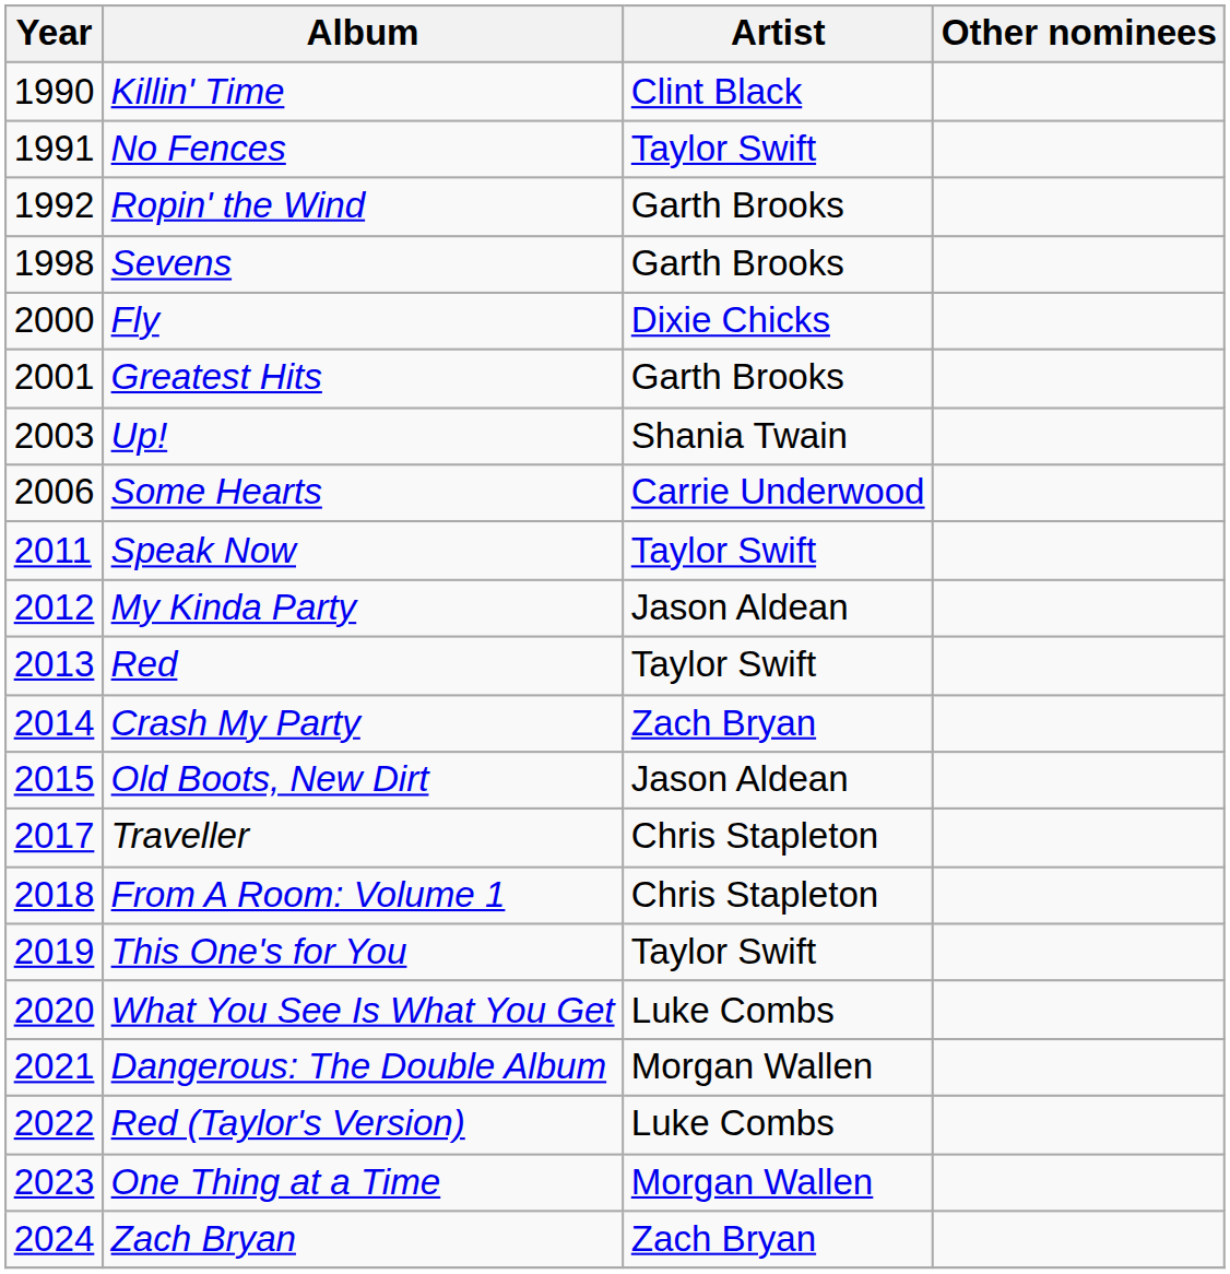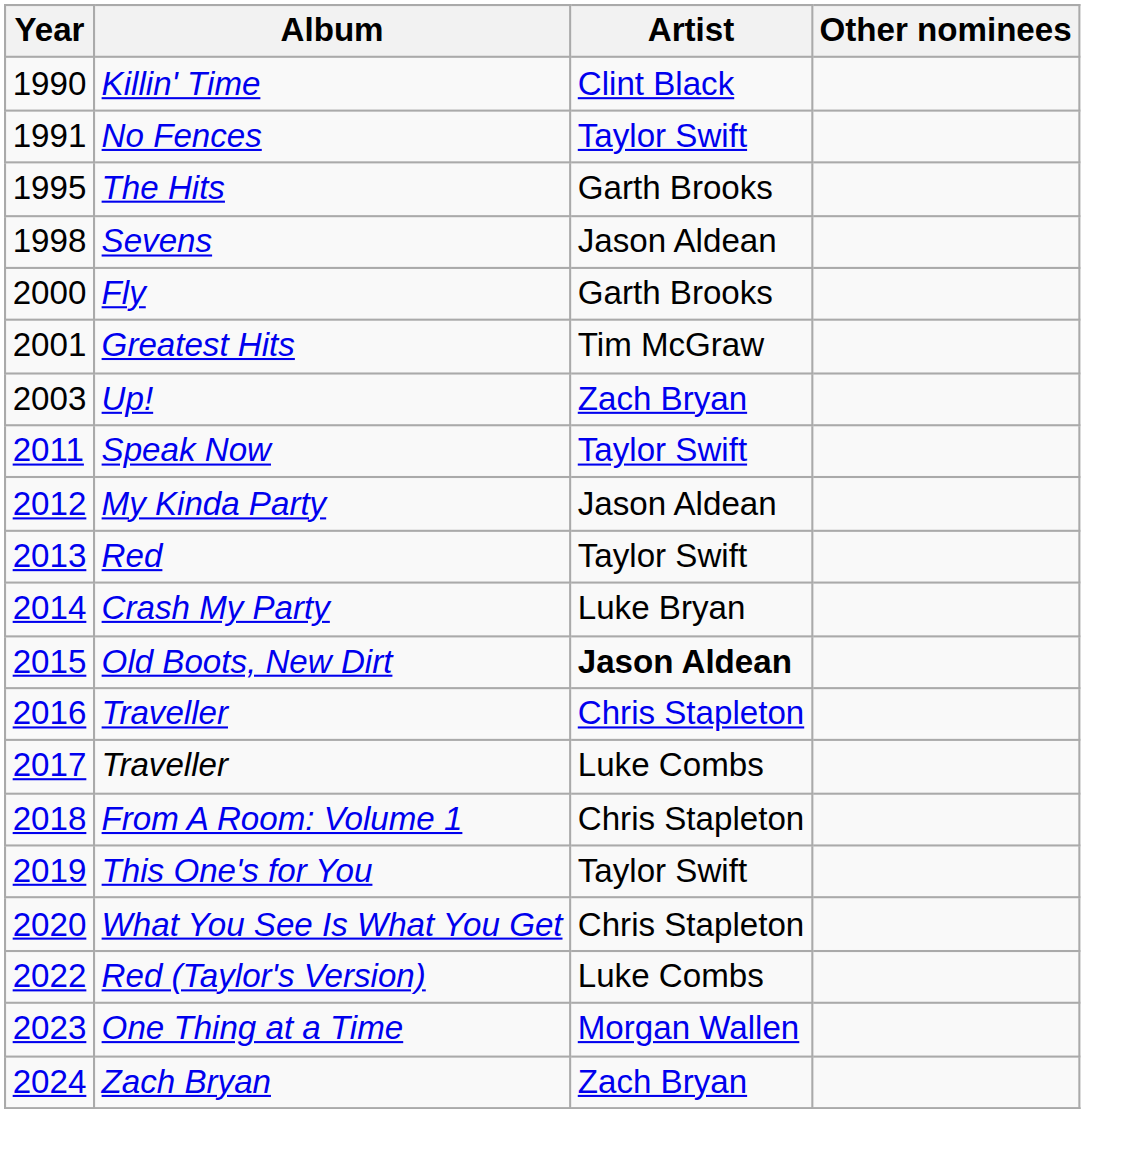 <table class="wikitable">
 <tr>
 <th>Year</th>
 <th>Album</th>
 <th>Artist</th>
 <th>Other nominees</th>
 </tr>
 <tr>
 <td>1990</td>
 <td><em><a href='#'>Killin' Time</a></em></td>
 <td><a href='#'>Clint Black</a></td>
 <td></td>
 </tr>
 <tr>
 <td>1991</td>
 <td><em><a href='#'>No Fences</a></em></td>
 <td><a href='#'>Taylor Swift</a></td>
 <td></td>
 </tr>
 <tr>
-<td>1992</td>
-<td><em><a href='#'>Ropin' the Wind</a></em></td>
+<td>1995</td>
+<td><em><a href='#'>The Hits</a></em></td>
 <td>Garth Brooks</td>
 <td></td>
 </tr>
 <tr>
 <td>1998</td>
 <td><em><a href='#'>Sevens</a></em></td>
-<td>Garth Brooks</td>
+<td>Jason Aldean</td>
 <td><br></td>
 </tr>
 <tr>
 <td>2000</td>
 <td><em><a href='#'>Fly</a></em></td>
-<td><a href='#'>Dixie Chicks</a></td>
+<td>Garth Brooks</td>
 <td><br></td>
 </tr>
 <tr>
 <td>2001</td>
 <td><em><a href='#'>Greatest Hits</a></em></td>
-<td>Garth Brooks</td>
+<td>Tim McGraw</td>
 <td><br></td>
 </tr>
 <tr>
 <td>2003</td>
 <td><em><a href='#'>Up!</a></em></td>
-<td>Shania Twain</td>
-<td><br></td>
-</tr>
-<tr>
-<td>2006</td>
-<td><em><a href='#'>Some Hearts</a></em></td>
-<td><a href='#'>Carrie Underwood</a></td>
+<td><a href='#'>Zach Bryan</a></td>
 <td><br></td>
 </tr>
 <tr>
 <td><a href='#'> 2011</a></td>
 <td><em><a href='#'>Speak Now</a></em></td>
 <td><a href='#'>Taylor Swift</a></td>
 <td><br></td>
 </tr>
 <tr>
 <td><a href='#'> 2012</a></td>
 <td><em><a href='#'>My Kinda Party</a></em></td>
 <td>Jason Aldean</td>
 <td><br></td>
 </tr>
 <tr>
 <td><a href='#'> 2013</a></td>
 <td><em><a href='#'>Red</a></em></td>
 <td>Taylor Swift</td>
 <td><br></td>
 </tr>
 <tr>
 <td><a href='#'> 2014</a></td>
 <td><em><a href='#'>Crash My Party</a></em></td>
-<td><a href='#'>Zach Bryan</a></td>
+<td>Luke Bryan</td>
 <td><br></td>
 </tr>
 <tr>
 <td><a href='#'> 2015</a></td>
 <td><em><a href='#'>Old Boots, New Dirt</a></em></td>
-<td>Jason Aldean</td>
+<td><strong>Jason Aldean</strong></td>
+<td><br></td>
+</tr>
+<tr>
+<td><a href='#'> 2016</a></td>
+<td><em><a href='#'>Traveller</a></em></td>
+<td><a href='#'>Chris Stapleton</a></td>
 <td><br></td>
 </tr>
 <tr>
 <td><a href='#'> 2017</a></td>
 <td><em>Traveller</em></td>
-<td>Chris Stapleton</td>
+<td>Luke Combs</td>
 <td><br></td>
 </tr>
 <tr>
 <td><a href='#'> 2018</a></td>
 <td><em><a href='#'>From A Room: Volume 1</a></em></td>
 <td>Chris Stapleton</td>
 <td><br></td>
 </tr>
 <tr>
 <td><a href='#'> 2019</a></td>
 <td><em><a href='#'>This One's for You</a></em></td>
 <td>Taylor Swift</td>
 <td><br></td>
 </tr>
 <tr>
 <td><a href='#'> 2020</a></td>
 <td><em><a href='#'>What You See Is What You Get</a></em></td>
-<td>Luke Combs</td>
-<td><br></td>
-</tr>
-<tr>
-<td><a href='#'> 2021</a></td>
-<td><em><a href='#'>Dangerous: The Double Album</a></em></td>
-<td>Morgan Wallen</td>
+<td>Chris Stapleton</td>
 <td><br></td>
 </tr>
 <tr>
 <td><a href='#'> 2022</a></td>
 <td><em><a href='#'>Red (Taylor's Version)</a></em></td>
 <td>Luke Combs</td>
 <td><br></td>
 </tr>
 <tr>
 <td><a href='#'> 2023</a></td>
 <td><em><a href='#'>One Thing at a Time</a></em></td>
 <td><a href='#'>Morgan Wallen</a></td>
 <td><br></td>
 </tr>
 <tr>
 <td><a href='#'> 2024</a></td>
 <td><em><a href='#'>Zach Bryan</a></em></td>
 <td><a href='#'>Zach Bryan</a></td>
 <td><br></td>
 </tr>
 <tr>
 </tr>
 </table>
